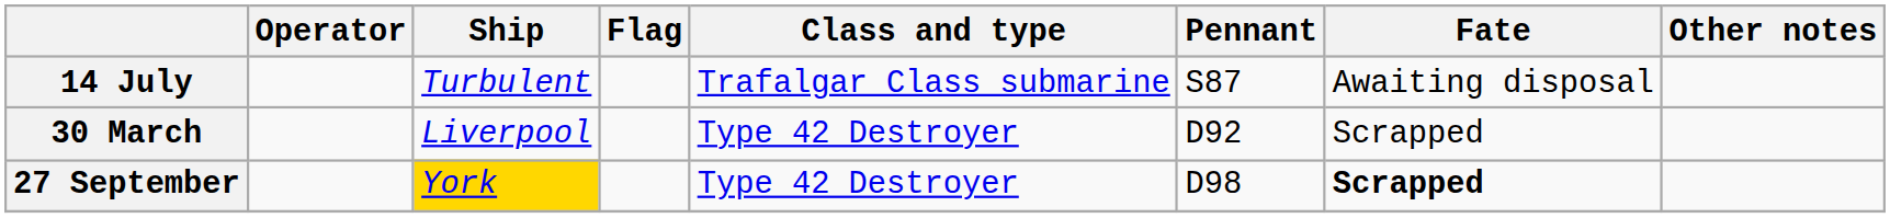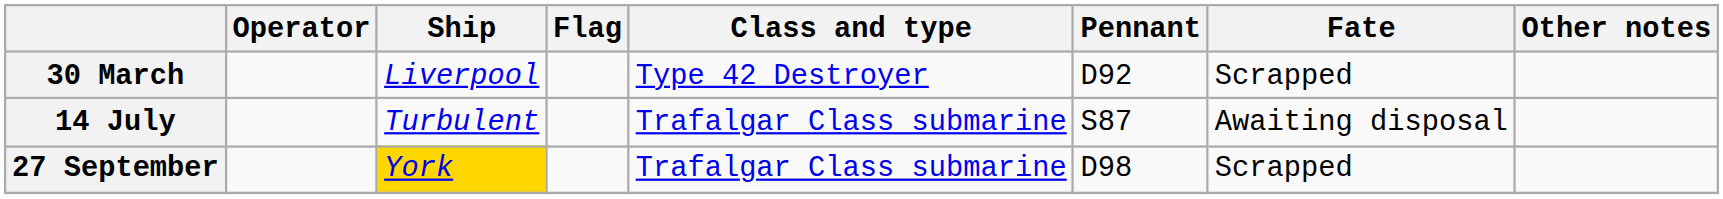 <table Class="wikitable">
 <tr>
 <th></th>
 <th>Operator</th>
 <th>Ship</th>
 <th>Flag</th>
 <th>Class and type</th>
 <th>Pennant</th>
 <th>Fate</th>
 <th>Other notes</th>
 </tr>
 <tr ---->
+<th>30 March</th>
+<td></td>
+<td><a href='#'><em>Liverpool</em></a></td>
+<td></td>
+<td><a href='#'>Type 42 Destroyer</a></td>
+<td>D92</td>
+<td>Scrapped</td>
+<td></td>
+</tr>
+<tr ---->
 <th>14 July</th>
 <td></td>
 <td><a href='#'><em>Turbulent</em></a></td>
 <td></td>
 <td><a href='#'>Trafalgar Class submarine</a></td>
 <td>S87</td>
 <td>Awaiting disposal</td>
 <td></td>
 </tr>
 <tr ---->
-<th>30 March</th>
-<td></td>
-<td><a href='#'><em>Liverpool</em></a></td>
-<td></td>
-<td><a href='#'>Type 42 Destroyer</a></td>
-<td>D92</td>
-<td>Scrapped</td>
-<td></td>
-</tr>
-<tr ---->
 <th>27 September</th>
 <td></td>
 <td style="background: gold;"><a href='#'><em>York</em></a></td>
 <td></td>
-<td><a href='#'>Type 42 Destroyer</a></td>
+<td><a href='#'>Trafalgar Class submarine</a></td>
 <td>D98</td>
-<td><strong>Scrapped</strong></td>
+<td>Scrapped</td>
 <td></td>
 </tr>
 <tr ---->
 </tr>
 </table>
